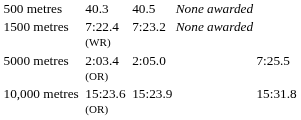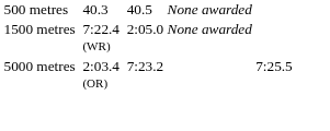 <table>
 <tr valign="top">
 <td>500 metres <br></td>
 <td></td>
 <td>40.3</td>
 <td> <br> </td>
 <td>40.5</td>
 <td><em>None awarded</em></td>
 <td></td>
 </tr>
 <tr valign="top">
 <td>1500 metres <br></td>
 <td></td>
 <td>7:22.4<br><small>(WR)</small></td>
 <td> <br> </td>
-<td>7:23.2</td>
+<td>2:05.0</td>
 <td><em>None awarded</em></td>
 <td></td>
 </tr>
 <tr valign="top">
 <td>5000 metres <br></td>
 <td></td>
 <td>2:03.4<br><small>(OR)</small></td>
 <td></td>
-<td>2:05.0</td>
+<td>7:23.2</td>
 <td></td>
 <td>7:25.5</td>
 </tr>
-<tr valign="top">
-<td>10,000 metres <br></td>
-<td></td>
-<td>15:23.6<br><small>(OR)</small></td>
-<td></td>
-<td>15:23.9</td>
-<td></td>
-<td>15:31.8</td>
-</tr>
 </table>
